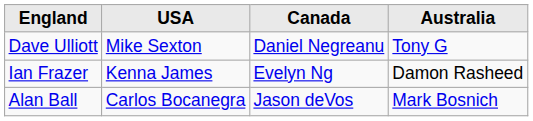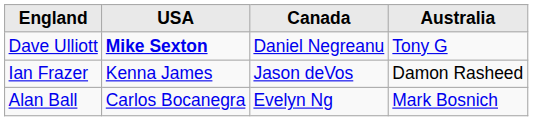 <table class="wikitable">
 <tr>
 <th style="background: #E9E9E9;">England</th>
 <th style="background: #E9E9E9;">USA</th>
 <th style="background: #E9E9E9;">Canada</th>
 <th style="background: #E9E9E9;">Australia</th>
 </tr>
 <tr>
 <td> <a href='#'>Dave Ulliott</a></td>
-<td> <a href='#'>Mike Sexton</a></td>
+<td><strong> <a href='#'>Mike Sexton</a></strong></td>
 <td> <a href='#'>Daniel Negreanu</a></td>
 <td> <a href='#'>Tony G</a></td>
 </tr>
 <tr>
 <td> <a href='#'>Ian Frazer</a></td>
 <td> <a href='#'>Kenna James</a></td>
-<td> <a href='#'>Evelyn Ng</a></td>
+<td> <a href='#'>Jason deVos</a></td>
 <td> Damon Rasheed</td>
 </tr>
 <tr>
 <td> <a href='#'>Alan Ball</a></td>
 <td> <a href='#'>Carlos Bocanegra</a></td>
-<td> <a href='#'>Jason deVos</a></td>
+<td> <a href='#'>Evelyn Ng</a></td>
 <td> <a href='#'>Mark Bosnich</a></td>
 </tr>
 </table>
